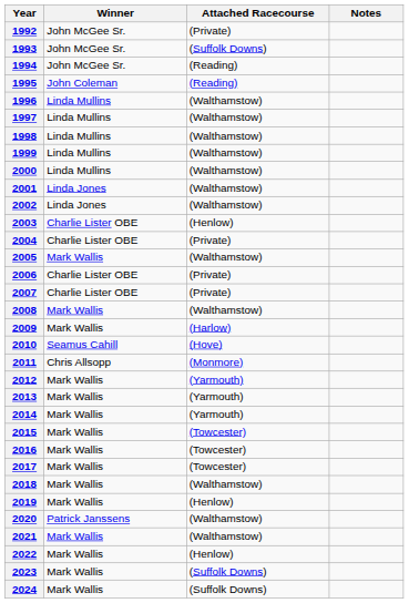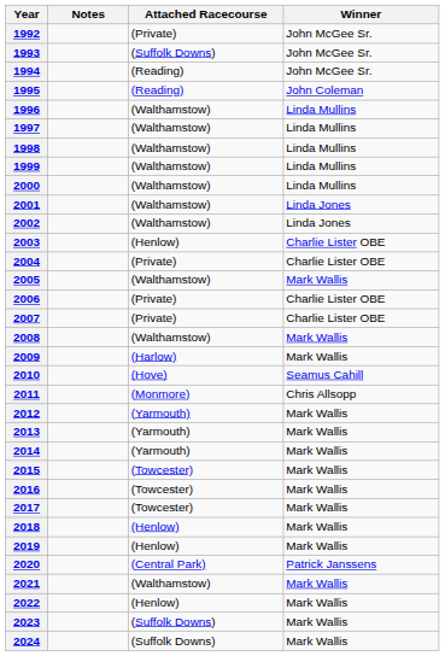 <table class="wikitable">
 <tr>
 <th width=50>Year</th>
+<th width=100>Notes</th>
+<th width=200>Attached Racecourse</th>
 <th width=200>Winner</th>
-<th width=200>Attached Racecourse</th>
-<th width=100>Notes</th>
 </tr>
 <tr>
 <th><a href='#'>1992</a></th>
+<td></td>
+<td>(Private)</td>
 <td>John McGee Sr.</td>
-<td>(Private)</td>
-<td></td>
 </tr>
 <tr>
 <th><a href='#'>1993</a></th>
+<td></td>
+<td>(<a href='#'>Suffolk Downs</a>)</td>
 <td>John McGee Sr.</td>
-<td>(<a href='#'>Suffolk Downs</a>)</td>
-<td></td>
 </tr>
 <tr>
 <th><a href='#'>1994</a></th>
+<td></td>
+<td>(Reading)</td>
 <td>John McGee Sr.</td>
-<td>(Reading)</td>
-<td></td>
 </tr>
 <tr>
 <th><a href='#'>1995</a></th>
+<td></td>
+<td><a href='#'>(Reading)</a></td>
 <td><a href='#'>John Coleman</a></td>
-<td><a href='#'>(Reading)</a></td>
-<td></td>
 </tr>
 <tr>
 <th><a href='#'>1996</a></th>
+<td></td>
+<td>(Walthamstow)</td>
 <td><a href='#'>Linda Mullins</a></td>
-<td>(Walthamstow)</td>
-<td></td>
 </tr>
 <tr>
 <th><a href='#'>1997</a></th>
+<td></td>
+<td>(Walthamstow)</td>
 <td>Linda Mullins</td>
-<td>(Walthamstow)</td>
-<td></td>
 </tr>
 <tr>
 <th><a href='#'>1998</a></th>
+<td></td>
+<td>(Walthamstow)</td>
 <td>Linda Mullins</td>
-<td>(Walthamstow)</td>
-<td></td>
 </tr>
 <tr>
 <th><a href='#'>1999</a></th>
+<td></td>
+<td>(Walthamstow)</td>
 <td>Linda Mullins</td>
-<td>(Walthamstow)</td>
-<td></td>
 </tr>
 <tr>
 <th><a href='#'>2000</a></th>
+<td></td>
+<td>(Walthamstow)</td>
 <td>Linda Mullins</td>
-<td>(Walthamstow)</td>
-<td></td>
 </tr>
 <tr>
 <th><a href='#'>2001</a></th>
+<td></td>
+<td>(Walthamstow)</td>
 <td><a href='#'>Linda Jones</a></td>
-<td>(Walthamstow)</td>
-<td></td>
 </tr>
 <tr>
 <th><a href='#'>2002</a></th>
+<td></td>
+<td>(Walthamstow)</td>
 <td>Linda Jones</td>
-<td>(Walthamstow)</td>
-<td></td>
 </tr>
 <tr>
 <th><a href='#'>2003</a></th>
+<td></td>
+<td>(Henlow)</td>
 <td><a href='#'>Charlie Lister</a> OBE</td>
-<td>(Henlow)</td>
-<td></td>
 </tr>
 <tr>
 <th><a href='#'>2004</a></th>
+<td></td>
+<td>(Private)</td>
 <td>Charlie Lister OBE</td>
-<td>(Private)</td>
-<td></td>
 </tr>
 <tr>
 <th><a href='#'>2005</a></th>
+<td></td>
+<td>(Walthamstow)</td>
 <td><a href='#'>Mark Wallis</a></td>
-<td>(Walthamstow)</td>
-<td></td>
 </tr>
 <tr>
 <th><a href='#'>2006</a></th>
+<td></td>
+<td>(Private)</td>
 <td>Charlie Lister OBE</td>
-<td>(Private)</td>
-<td></td>
 </tr>
 <tr>
 <th><a href='#'>2007</a></th>
+<td></td>
+<td>(Private)</td>
 <td>Charlie Lister OBE</td>
-<td>(Private)</td>
-<td></td>
 </tr>
 <tr>
 <th><a href='#'>2008</a></th>
+<td></td>
+<td>(Walthamstow)</td>
 <td><a href='#'>Mark Wallis</a></td>
-<td>(Walthamstow)</td>
-<td></td>
 </tr>
 <tr>
 <th><a href='#'>2009</a></th>
+<td></td>
+<td><a href='#'>(Harlow)</a></td>
 <td>Mark Wallis</td>
-<td><a href='#'>(Harlow)</a></td>
-<td></td>
 </tr>
 <tr>
 <th><a href='#'>2010</a></th>
+<td></td>
+<td><a href='#'>(Hove)</a></td>
 <td><a href='#'>Seamus Cahill</a></td>
-<td><a href='#'>(Hove)</a></td>
-<td></td>
 </tr>
 <tr>
 <th><a href='#'>2011</a></th>
+<td></td>
+<td><a href='#'>(Monmore)</a></td>
 <td>Chris Allsopp</td>
-<td><a href='#'>(Monmore)</a></td>
-<td></td>
 </tr>
 <tr>
 <th><a href='#'>2012</a></th>
+<td></td>
+<td><a href='#'>(Yarmouth)</a></td>
 <td>Mark Wallis</td>
-<td><a href='#'>(Yarmouth)</a></td>
-<td></td>
 </tr>
 <tr>
 <th><a href='#'>2013</a></th>
+<td></td>
+<td>(Yarmouth)</td>
 <td>Mark Wallis</td>
-<td>(Yarmouth)</td>
-<td></td>
 </tr>
 <tr>
 <th><a href='#'>2014</a></th>
+<td></td>
+<td>(Yarmouth)</td>
 <td>Mark Wallis</td>
-<td>(Yarmouth)</td>
-<td></td>
 </tr>
 <tr>
 <th><a href='#'>2015</a></th>
+<td></td>
+<td><a href='#'>(Towcester)</a></td>
 <td>Mark Wallis</td>
-<td><a href='#'>(Towcester)</a></td>
-<td></td>
 </tr>
 <tr>
 <th><a href='#'>2016</a></th>
+<td></td>
+<td>(Towcester)</td>
 <td>Mark Wallis</td>
-<td>(Towcester)</td>
-<td></td>
 </tr>
 <tr>
 <th><a href='#'>2017</a></th>
+<td></td>
+<td>(Towcester)</td>
 <td>Mark Wallis</td>
-<td>(Towcester)</td>
-<td></td>
 </tr>
 <tr>
 <th><a href='#'>2018</a></th>
+<td></td>
+<td><a href='#'>(Henlow)</a></td>
 <td>Mark Wallis</td>
-<td>(Walthamstow)</td>
-<td></td>
 </tr>
 <tr>
 <th><a href='#'>2019</a></th>
+<td></td>
+<td>(Henlow)</td>
 <td>Mark Wallis</td>
-<td>(Henlow)</td>
-<td></td>
 </tr>
 <tr>
 <th><a href='#'>2020</a></th>
+<td></td>
+<td><a href='#'>(Central Park)</a></td>
 <td><a href='#'>Patrick Janssens</a></td>
-<td>(Walthamstow)</td>
-<td></td>
 </tr>
 <tr>
 <th><a href='#'>2021</a></th>
+<td></td>
+<td>(Walthamstow)</td>
 <td><a href='#'>Mark Wallis</a></td>
-<td>(Walthamstow)</td>
-<td></td>
 </tr>
 <tr>
 <th><a href='#'>2022</a></th>
+<td></td>
+<td>(Henlow)</td>
 <td>Mark Wallis</td>
-<td>(Henlow)</td>
-<td></td>
 </tr>
 <tr>
 <th><a href='#'>2023</a></th>
+<td></td>
+<td>(<a href='#'>Suffolk Downs</a>)</td>
 <td>Mark Wallis</td>
-<td>(<a href='#'>Suffolk Downs</a>)</td>
-<td></td>
 </tr>
 <tr>
 <th><a href='#'>2024</a></th>
+<td></td>
+<td>(Suffolk Downs)</td>
 <td>Mark Wallis</td>
-<td>(Suffolk Downs)</td>
-<td></td>
 </tr>
 </table>
